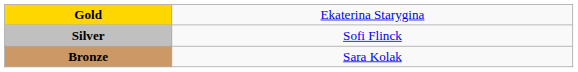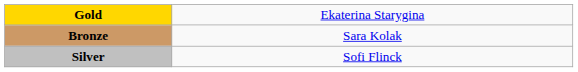 <table class="wikitable" style="text-align:center; " width="35%">
 <tr>
 <td bgcolor="gold"><strong>Gold</strong></td>
 <td><a href='#'>Ekaterina Starygina</a><br>  <small><em></em></small></td>
 </tr>
 <tr>
+<td bgcolor="CC9966"><strong>Bronze</strong></td>
+<td><a href='#'>Sara Kolak</a><br>  <small><em></em></small></td>
+</tr>
+<tr>
 <td bgcolor="silver"><strong>Silver</strong></td>
 <td><a href='#'>Sofi Flinck</a><br>  <small><em></em></small></td>
 </tr>
-<tr>
-<td bgcolor="CC9966"><strong>Bronze</strong></td>
-<td><a href='#'>Sara Kolak</a><br>  <small><em></em></small></td>
-</tr>
 </table>
